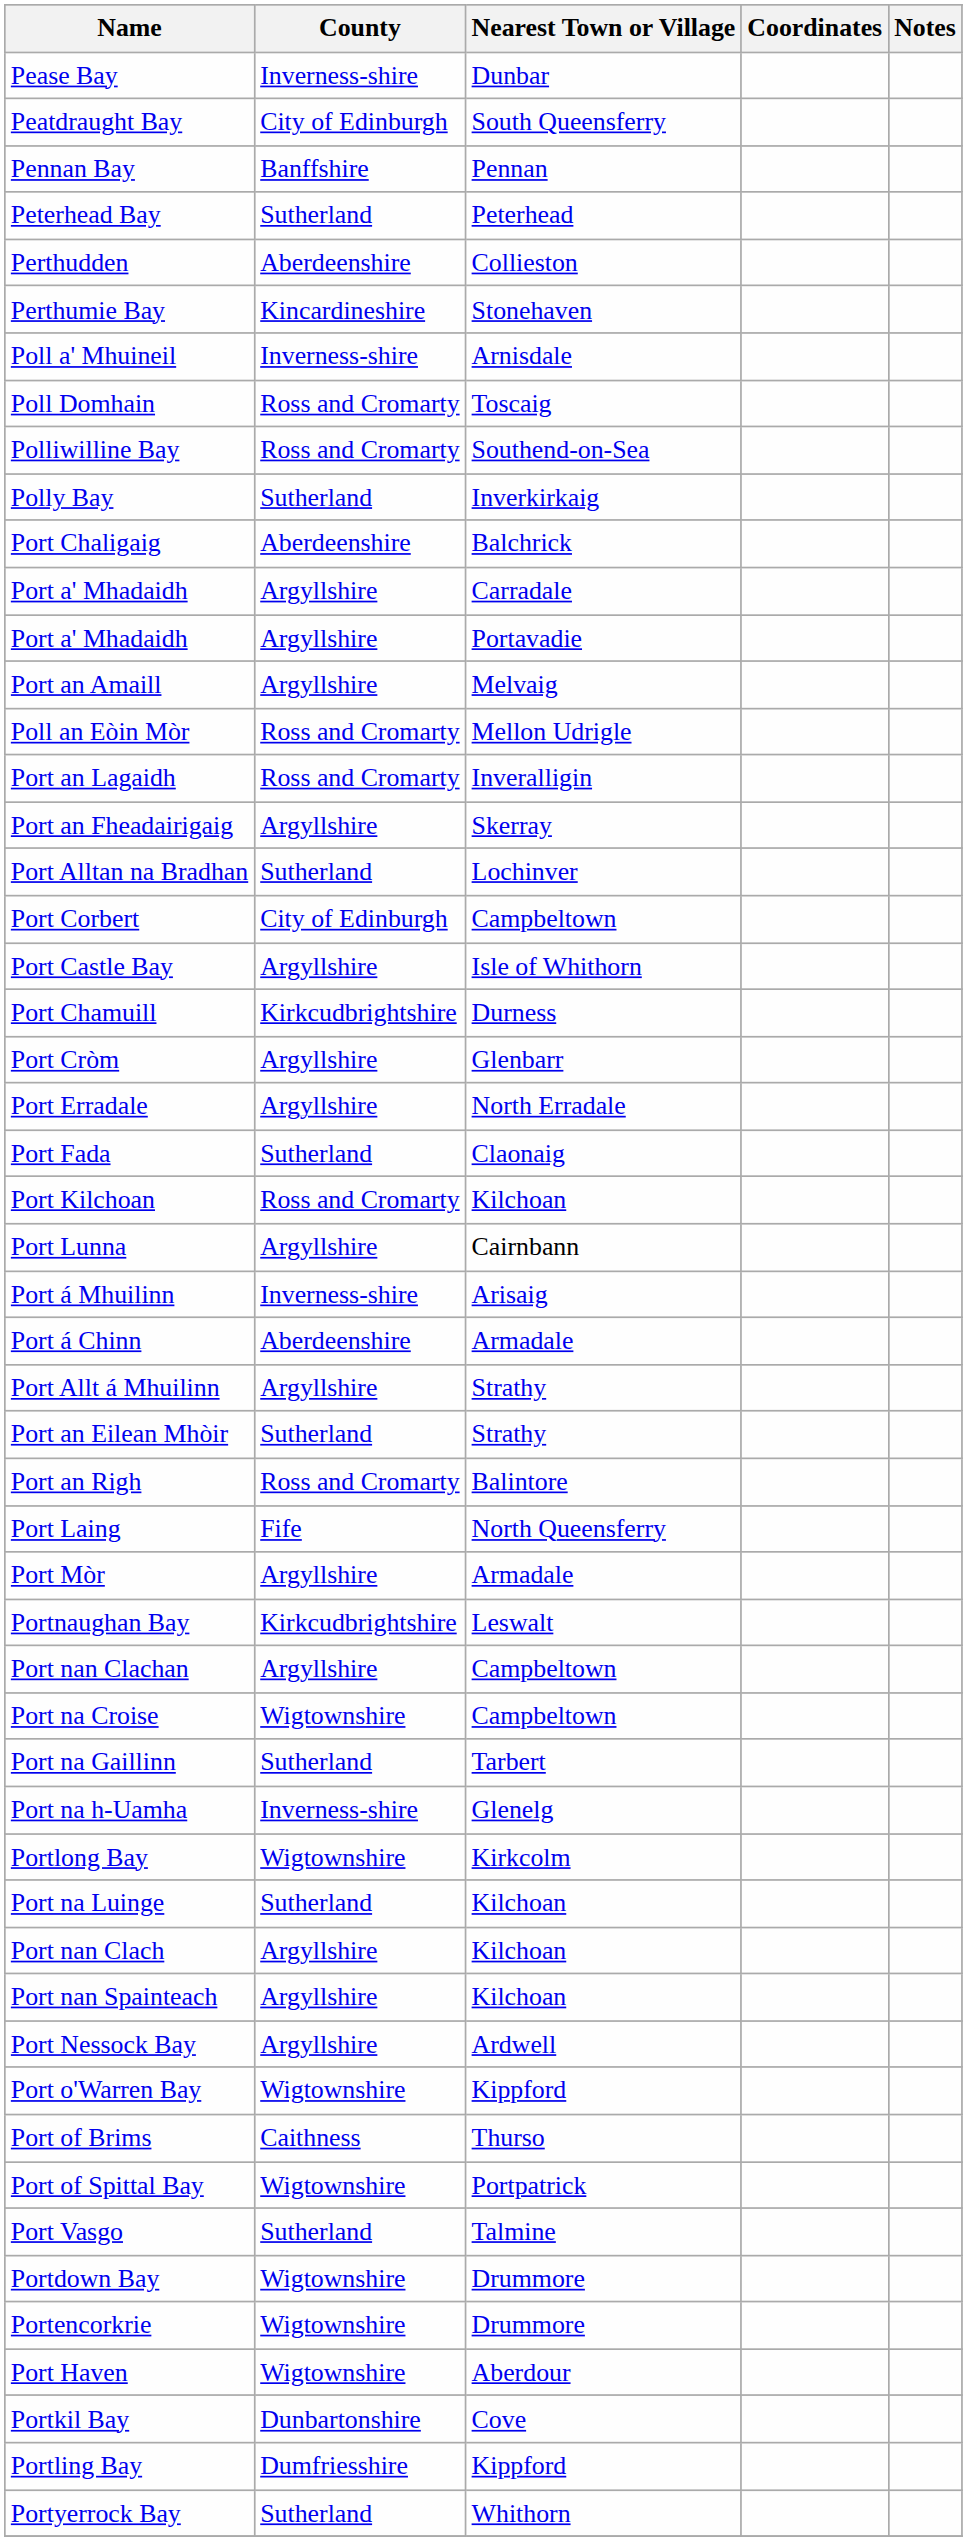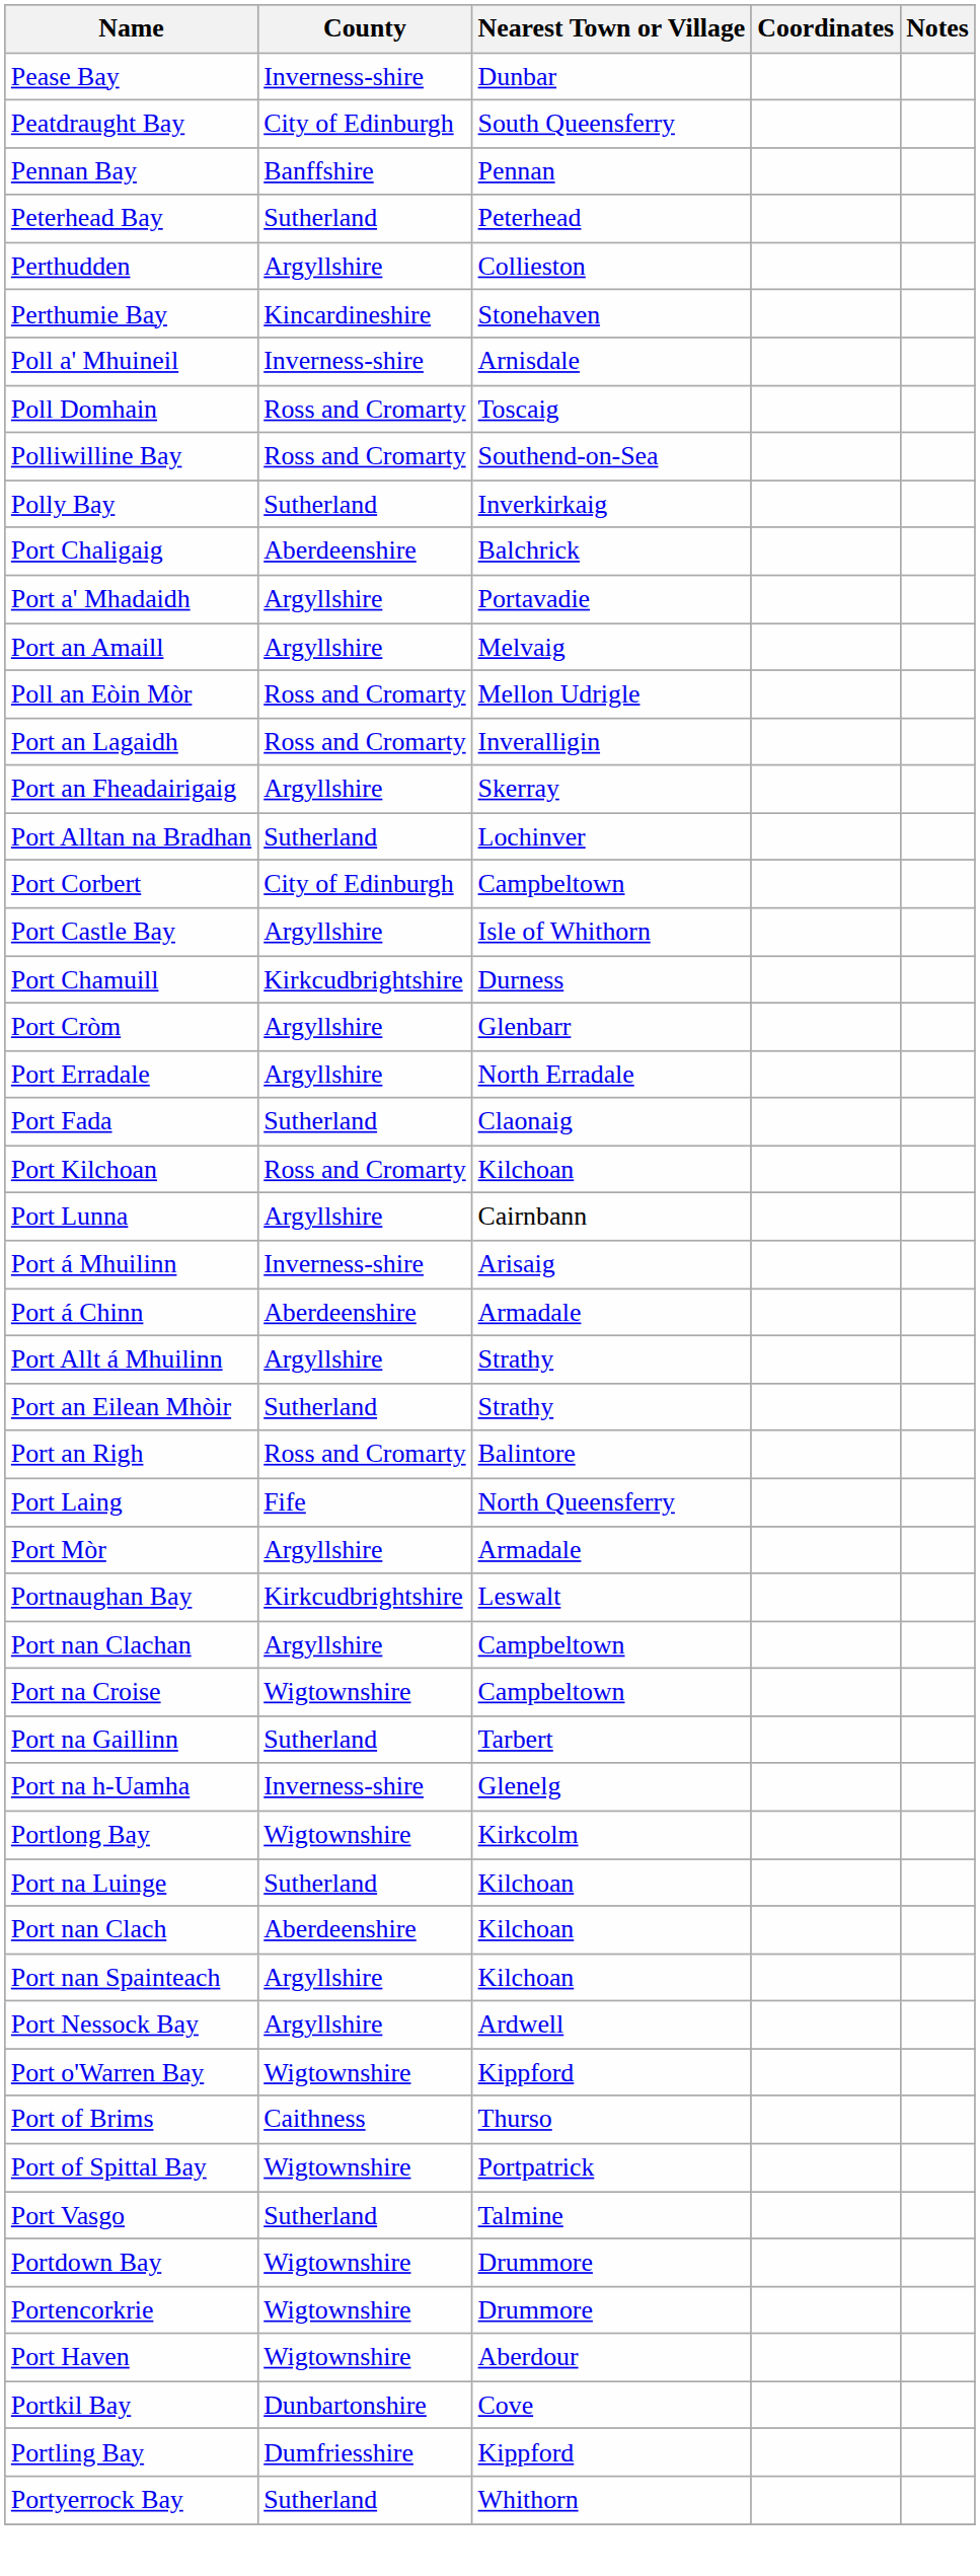 <table class="wikitable sortable" style="table-layout:fixed;background-color:#FEFEFE;font-size:95%;padding:0.30em;line-height:1.35em;">
 <tr>
 <th scope="col">Name</th>
 <th scope="col">County</th>
 <th scope="col">Nearest Town or Village</th>
 <th scope="col">Coordinates</th>
 <th scope="col">Notes</th>
 </tr>
 <tr>
 <td><a href='#'>Pease Bay</a></td>
 <td><a href='#'>Inverness-shire</a></td>
 <td><a href='#'>Dunbar</a></td>
 <td></td>
 <td></td>
 </tr>
 <tr>
 <td><a href='#'>Peatdraught Bay</a></td>
 <td><a href='#'>City of Edinburgh</a></td>
 <td><a href='#'>South Queensferry</a></td>
 <td></td>
 <td></td>
 </tr>
 <tr>
 <td><a href='#'>Pennan Bay</a></td>
 <td><a href='#'>Banffshire</a></td>
 <td><a href='#'>Pennan</a></td>
 <td></td>
 <td></td>
 </tr>
 <tr>
 <td><a href='#'>Peterhead Bay</a></td>
 <td><a href='#'>Sutherland</a></td>
 <td><a href='#'>Peterhead</a></td>
 <td></td>
 <td></td>
 </tr>
 <tr>
 <td><a href='#'>Perthudden</a></td>
-<td><a href='#'>Aberdeenshire</a></td>
+<td><a href='#'>Argyllshire</a></td>
 <td><a href='#'>Collieston</a></td>
 <td></td>
 <td></td>
 </tr>
 <tr>
 <td><a href='#'>Perthumie Bay</a></td>
 <td><a href='#'>Kincardineshire</a></td>
 <td><a href='#'>Stonehaven</a></td>
 <td></td>
 <td></td>
 </tr>
 <tr>
 <td><a href='#'>Poll a' Mhuineil</a></td>
 <td><a href='#'>Inverness-shire</a></td>
 <td><a href='#'>Arnisdale</a></td>
 <td></td>
 <td></td>
 </tr>
 <tr>
 <td><a href='#'>Poll Domhain</a></td>
 <td><a href='#'>Ross and Cromarty</a></td>
 <td><a href='#'>Toscaig</a></td>
 <td></td>
 <td></td>
 </tr>
 <tr>
 <td><a href='#'>Polliwilline Bay</a></td>
 <td><a href='#'>Ross and Cromarty</a></td>
 <td><a href='#'>Southend-on-Sea</a></td>
 <td></td>
 <td></td>
 </tr>
 <tr>
 <td><a href='#'>Polly Bay</a></td>
 <td><a href='#'>Sutherland</a></td>
 <td><a href='#'>Inverkirkaig</a></td>
 <td></td>
 <td></td>
 </tr>
 <tr>
 <td><a href='#'>Port Chaligaig</a></td>
 <td><a href='#'>Aberdeenshire</a></td>
 <td><a href='#'>Balchrick</a></td>
-<td></td>
-<td></td>
-</tr>
-<tr>
-<td><a href='#'>Port a' Mhadaidh</a></td>
-<td><a href='#'>Argyllshire</a></td>
-<td><a href='#'>Carradale</a></td>
 <td></td>
 <td></td>
 </tr>
 <tr>
 <td><a href='#'>Port a' Mhadaidh</a></td>
 <td><a href='#'>Argyllshire</a></td>
 <td><a href='#'>Portavadie</a></td>
 <td></td>
 <td></td>
 </tr>
 <tr>
 <td><a href='#'>Port an Amaill</a></td>
 <td><a href='#'>Argyllshire</a></td>
 <td><a href='#'>Melvaig</a></td>
 <td></td>
 <td></td>
 </tr>
 <tr>
 <td><a href='#'>Poll an Eòin Mòr</a></td>
 <td><a href='#'>Ross and Cromarty</a></td>
 <td><a href='#'>Mellon Udrigle</a></td>
 <td></td>
 <td></td>
 </tr>
 <tr>
 <td><a href='#'>Port an Lagaidh</a></td>
 <td><a href='#'>Ross and Cromarty</a></td>
 <td><a href='#'>Inveralligin</a></td>
 <td></td>
 <td></td>
 </tr>
 <tr>
 <td><a href='#'>Port an Fheadairigaig</a></td>
 <td><a href='#'>Argyllshire</a></td>
 <td><a href='#'>Skerray</a></td>
 <td></td>
 <td></td>
 </tr>
 <tr>
 <td><a href='#'>Port Alltan na Bradhan</a></td>
 <td><a href='#'>Sutherland</a></td>
 <td><a href='#'>Lochinver</a></td>
 <td></td>
 <td></td>
 </tr>
 <tr>
 <td><a href='#'>Port Corbert</a></td>
 <td><a href='#'>City of Edinburgh</a></td>
 <td><a href='#'>Campbeltown</a></td>
 <td></td>
 <td></td>
 </tr>
 <tr>
 <td><a href='#'>Port Castle Bay</a></td>
 <td><a href='#'>Argyllshire</a></td>
 <td><a href='#'>Isle of Whithorn</a></td>
 <td></td>
 <td></td>
 </tr>
 <tr>
 <td><a href='#'>Port Chamuill</a></td>
 <td><a href='#'>Kirkcudbrightshire</a></td>
 <td><a href='#'>Durness</a></td>
 <td></td>
 <td></td>
 </tr>
 <tr>
 <td><a href='#'>Port Cròm</a></td>
 <td><a href='#'>Argyllshire</a></td>
 <td><a href='#'>Glenbarr</a></td>
 <td></td>
 <td></td>
 </tr>
 <tr>
 <td><a href='#'>Port Erradale</a></td>
 <td><a href='#'>Argyllshire</a></td>
 <td><a href='#'>North Erradale</a></td>
 <td></td>
 <td></td>
 </tr>
 <tr>
 <td><a href='#'>Port Fada</a></td>
 <td><a href='#'>Sutherland</a></td>
 <td><a href='#'>Claonaig</a></td>
 <td></td>
 <td></td>
 </tr>
 <tr>
 <td><a href='#'>Port Kilchoan</a></td>
 <td><a href='#'>Ross and Cromarty</a></td>
 <td><a href='#'>Kilchoan</a></td>
 <td></td>
 <td></td>
 </tr>
 <tr>
 <td><a href='#'>Port Lunna</a></td>
 <td><a href='#'>Argyllshire</a></td>
 <td>Cairnbann</td>
 <td></td>
 <td></td>
 </tr>
 <tr>
 <td><a href='#'>Port á Mhuilinn</a></td>
 <td><a href='#'>Inverness-shire</a></td>
 <td><a href='#'>Arisaig</a></td>
 <td></td>
 <td></td>
 </tr>
 <tr>
 <td><a href='#'>Port á Chinn</a></td>
 <td><a href='#'>Aberdeenshire</a></td>
 <td><a href='#'>Armadale</a></td>
 <td></td>
 <td></td>
 </tr>
 <tr>
 <td><a href='#'>Port Allt á Mhuilinn</a></td>
 <td><a href='#'>Argyllshire</a></td>
 <td><a href='#'>Strathy</a></td>
 <td></td>
 <td></td>
 </tr>
 <tr>
 <td><a href='#'>Port an Eilean Mhòir</a></td>
 <td><a href='#'>Sutherland</a></td>
 <td><a href='#'>Strathy</a></td>
 <td></td>
 <td></td>
 </tr>
 <tr>
 <td><a href='#'>Port an Righ</a></td>
 <td><a href='#'>Ross and Cromarty</a></td>
 <td><a href='#'>Balintore</a></td>
 <td></td>
 <td></td>
 </tr>
 <tr>
 <td><a href='#'>Port Laing</a></td>
 <td><a href='#'>Fife</a></td>
 <td><a href='#'>North Queensferry</a></td>
 <td></td>
 <td></td>
 </tr>
 <tr>
 <td><a href='#'>Port Mòr</a></td>
 <td><a href='#'>Argyllshire</a></td>
 <td><a href='#'>Armadale</a></td>
 <td></td>
 <td></td>
 </tr>
 <tr>
 <td><a href='#'>Portnaughan Bay</a></td>
 <td><a href='#'>Kirkcudbrightshire</a></td>
 <td><a href='#'>Leswalt</a></td>
 <td></td>
 <td></td>
 </tr>
 <tr>
 <td><a href='#'>Port nan Clachan</a></td>
 <td><a href='#'>Argyllshire</a></td>
 <td><a href='#'>Campbeltown</a></td>
 <td></td>
 <td></td>
 </tr>
 <tr>
 <td><a href='#'>Port na Croise</a></td>
 <td><a href='#'>Wigtownshire</a></td>
 <td><a href='#'>Campbeltown</a></td>
 <td></td>
 <td></td>
 </tr>
 <tr>
 <td><a href='#'>Port na Gaillinn</a></td>
 <td><a href='#'>Sutherland</a></td>
 <td><a href='#'>Tarbert</a></td>
 <td></td>
 <td></td>
 </tr>
 <tr>
 <td><a href='#'>Port na h-Uamha</a></td>
 <td><a href='#'>Inverness-shire</a></td>
 <td><a href='#'>Glenelg</a></td>
 <td></td>
 <td></td>
 </tr>
 <tr>
 <td><a href='#'>Portlong Bay</a></td>
 <td><a href='#'>Wigtownshire</a></td>
 <td><a href='#'>Kirkcolm</a></td>
 <td></td>
 <td></td>
 </tr>
 <tr>
 <td><a href='#'>Port na Luinge</a></td>
 <td><a href='#'>Sutherland</a></td>
 <td><a href='#'>Kilchoan</a></td>
 <td></td>
 <td></td>
 </tr>
 <tr>
 <td><a href='#'>Port nan Clach</a></td>
-<td><a href='#'>Argyllshire</a></td>
+<td><a href='#'>Aberdeenshire</a></td>
 <td><a href='#'>Kilchoan</a></td>
 <td></td>
 <td></td>
 </tr>
 <tr>
 <td><a href='#'>Port nan Spainteach</a></td>
 <td><a href='#'>Argyllshire</a></td>
 <td><a href='#'>Kilchoan</a></td>
 <td></td>
 <td></td>
 </tr>
 <tr>
 <td><a href='#'>Port Nessock Bay</a></td>
 <td><a href='#'>Argyllshire</a></td>
 <td><a href='#'>Ardwell</a></td>
 <td></td>
 <td></td>
 </tr>
 <tr>
 <td><a href='#'>Port o'Warren Bay</a></td>
 <td><a href='#'>Wigtownshire</a></td>
 <td><a href='#'>Kippford</a></td>
 <td></td>
 <td></td>
 </tr>
 <tr>
 <td><a href='#'>Port of Brims</a></td>
 <td><a href='#'>Caithness</a></td>
 <td><a href='#'>Thurso</a></td>
 <td></td>
 <td></td>
 </tr>
 <tr>
 <td><a href='#'>Port of Spittal Bay</a></td>
 <td><a href='#'>Wigtownshire</a></td>
 <td><a href='#'>Portpatrick</a></td>
 <td></td>
 <td></td>
 </tr>
 <tr>
 <td><a href='#'>Port Vasgo</a></td>
 <td><a href='#'>Sutherland</a></td>
 <td><a href='#'>Talmine</a></td>
 <td></td>
 <td></td>
 </tr>
 <tr>
 <td><a href='#'>Portdown Bay</a></td>
 <td><a href='#'>Wigtownshire</a></td>
 <td><a href='#'>Drummore</a></td>
 <td></td>
 <td></td>
 </tr>
 <tr>
 <td><a href='#'>Portencorkrie</a></td>
 <td><a href='#'>Wigtownshire</a></td>
 <td><a href='#'>Drummore</a></td>
 <td></td>
 <td></td>
 </tr>
 <tr>
 <td><a href='#'>Port Haven</a></td>
 <td><a href='#'>Wigtownshire</a></td>
 <td><a href='#'>Aberdour</a></td>
 <td></td>
 <td></td>
 </tr>
 <tr>
 <td><a href='#'>Portkil Bay</a></td>
 <td><a href='#'>Dunbartonshire</a></td>
 <td><a href='#'>Cove</a></td>
 <td></td>
 <td></td>
 </tr>
 <tr>
 <td><a href='#'>Portling Bay</a></td>
 <td><a href='#'>Dumfriesshire</a></td>
 <td><a href='#'>Kippford</a></td>
 <td></td>
 <td></td>
 </tr>
 <tr>
 <td><a href='#'>Portyerrock Bay</a></td>
 <td><a href='#'>Sutherland</a></td>
 <td><a href='#'>Whithorn</a></td>
 <td></td>
 <td></td>
 </tr>
 <tr>
 </tr>
 </table>
